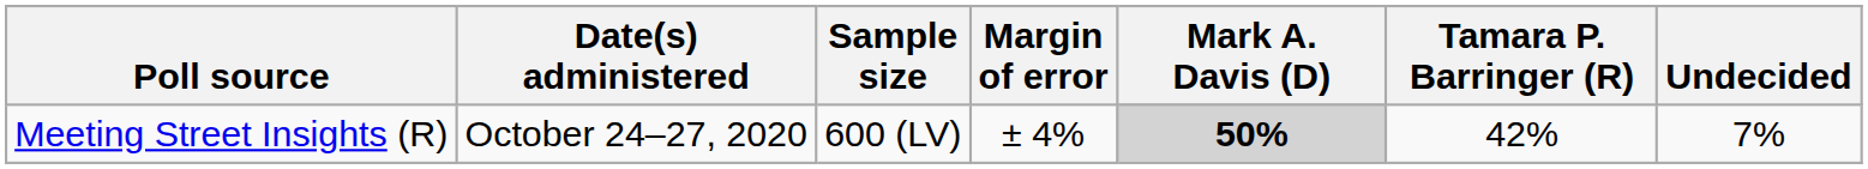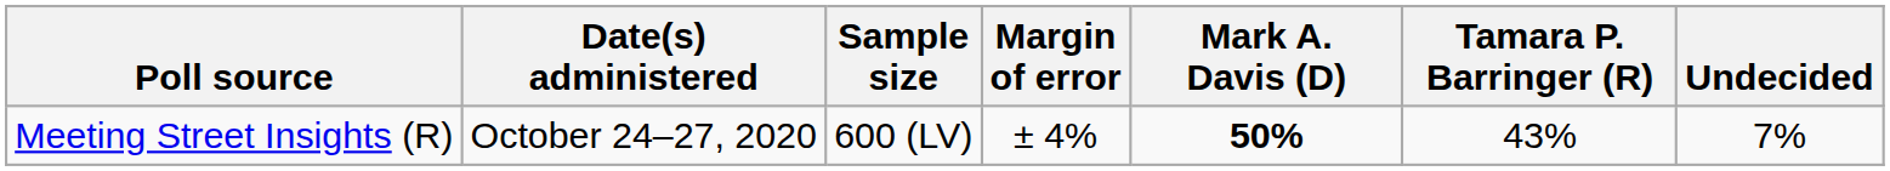 <table class="wikitable" style="font-size:90%;text-align:center;">
 <tr valign=bottom>
 <th>Poll source</th>
 <th>Date(s)<br>administered</th>
 <th>Sample<br>size</th>
 <th>Margin<br>of error</th>
 <th style="width:100px;">Mark A.<br>Davis (D)</th>
 <th style="width:100px;">Tamara P.<br>Barringer (R)</th>
 <th>Undecided</th>
 </tr>
 <tr>
 <td style="text-align:left;"><a href='#'>Meeting Street Insights</a> (R)</td>
 <td>October 24–27, 2020</td>
 <td>600 (LV)</td>
 <td>± 4%</td>
-<td style="background: lightgrey;"><strong>50%</strong></td>
-<td>42%</td>
+<td><strong>50%</strong></td>
+<td>43%</td>
 <td>7%</td>
 </tr>
 </table>
